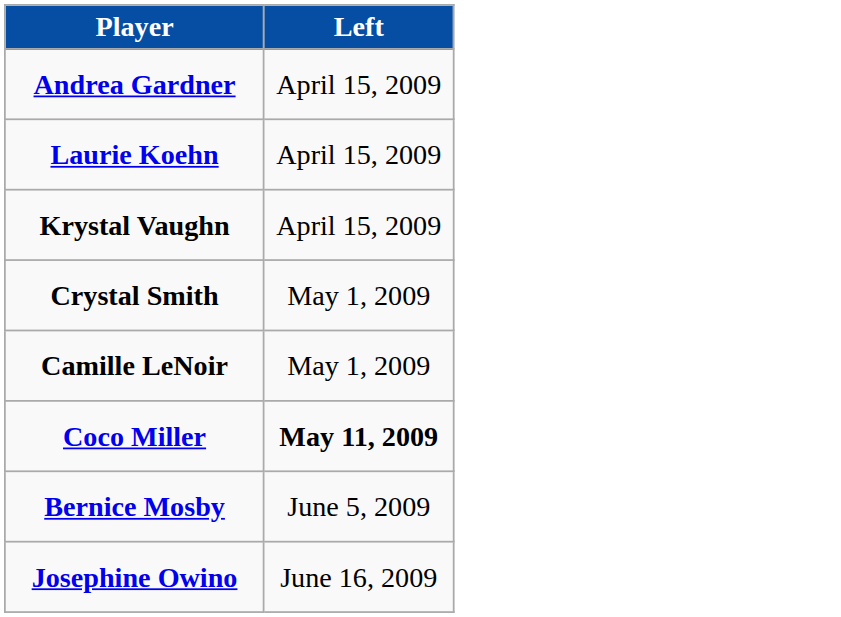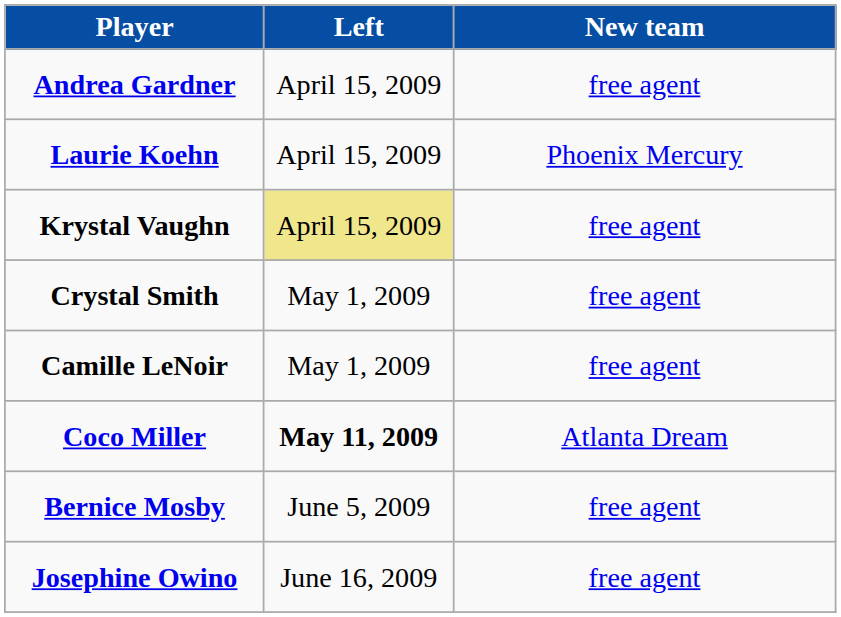 <table class="wikitable" style="text-align: center">
 <tr align="center"  bgcolor="#dddddd">
 <td style="background:#054EA4;color:white; width:140px"><strong>Player</strong></td>
 <td style="background:#054EA4;color:white; width:100px"><strong>Left</strong></td>
+<td style="background:#054EA4;color:white; width:210px"><strong>New team</strong></td>
 </tr>
 <tr style="height:40px">
 <td><strong><a href='#'>Andrea Gardner</a></strong></td>
 <td>April 15, 2009</td>
+<td><a href='#'>free agent</a></td>
 </tr>
 <tr style="height:40px">
 <td><strong><a href='#'>Laurie Koehn</a></strong></td>
 <td>April 15, 2009</td>
+<td><a href='#'>Phoenix Mercury</a></td>
 </tr>
 <tr style="height:40px">
 <td><strong>Krystal Vaughn</strong></td>
-<td>April 15, 2009</td>
+<td style="background: khaki;">April 15, 2009</td>
+<td><a href='#'>free agent</a></td>
 </tr>
 <tr style="height:40px">
 <td><strong>Crystal Smith</strong></td>
 <td>May 1, 2009</td>
+<td><a href='#'>free agent</a></td>
 </tr>
 <tr style="height:40px">
 <td><strong>Camille LeNoir</strong></td>
 <td>May 1, 2009</td>
+<td><a href='#'>free agent</a></td>
 </tr>
 <tr style="height:40px">
 <td><strong><a href='#'>Coco Miller</a></strong></td>
 <td><strong>May 11, 2009</strong></td>
+<td><a href='#'>Atlanta Dream</a></td>
 </tr>
 <tr style="height:40px">
 <td><strong><a href='#'>Bernice Mosby</a></strong></td>
 <td>June 5, 2009</td>
+<td><a href='#'>free agent</a></td>
 </tr>
 <tr style="height:40px">
 <td><strong><a href='#'>Josephine Owino</a></strong></td>
 <td>June 16, 2009</td>
+<td><a href='#'>free agent</a></td>
 </tr>
 </table>
